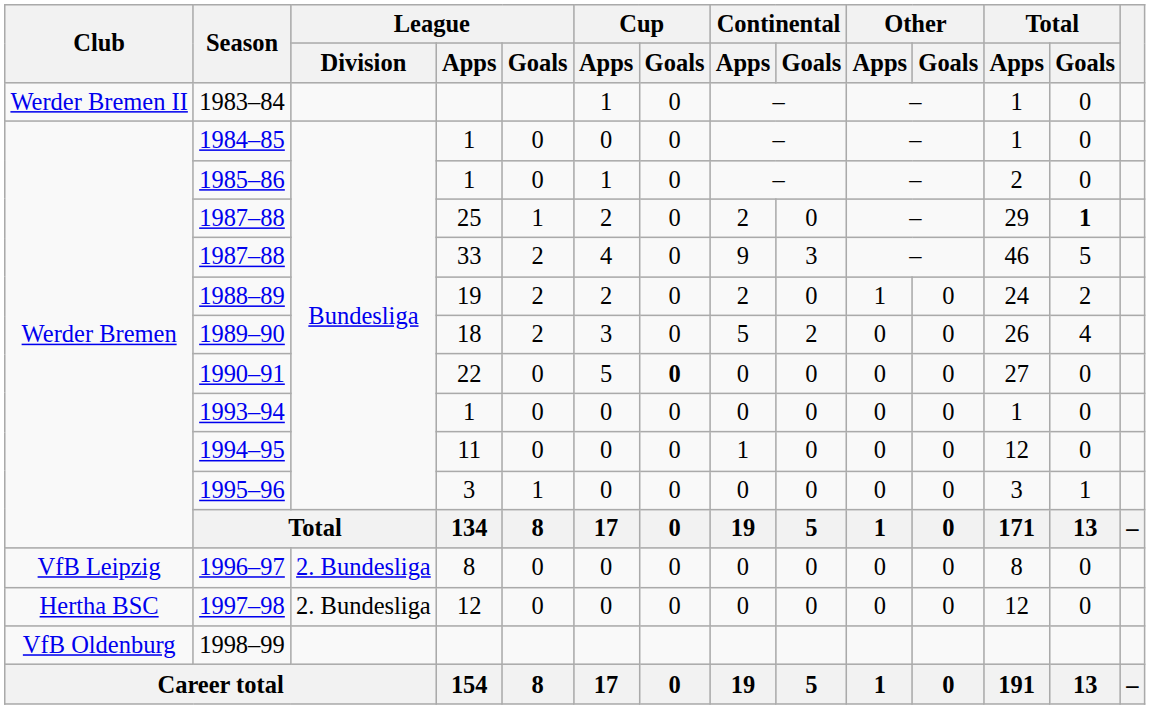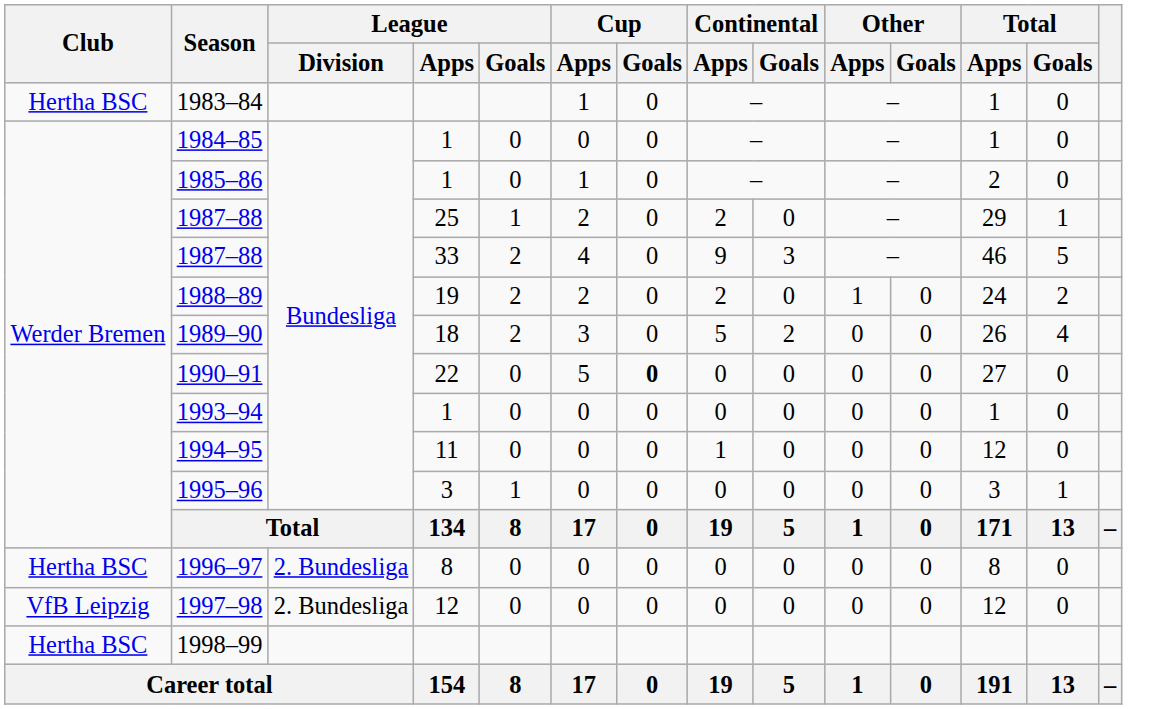 <table class="wikitable" style="text-align: center">
 <tr>
 <th rowspan="2">Club</th>
 <th rowspan="2">Season</th>
 <th colspan="3">League</th>
 <th colspan="2">Cup</th>
 <th colspan="2">Continental</th>
 <th colspan="2">Other</th>
 <th colspan="2">Total</th>
 <th rowspan="2"></th>
 </tr>
 <tr>
 <th>Division</th>
 <th>Apps</th>
 <th>Goals</th>
 <th>Apps</th>
 <th>Goals</th>
 <th>Apps</th>
 <th>Goals</th>
 <th>Apps</th>
 <th>Goals</th>
 <th>Apps</th>
 <th>Goals</th>
 </tr>
 <tr>
-<td><a href='#'>Werder Bremen II</a></td>
+<td><a href='#'>Hertha BSC</a></td>
 <td>1983–84</td>
 <td></td>
 <td></td>
 <td></td>
 <td>1</td>
 <td>0</td>
 <td colspan="2">–</td>
 <td colspan="2">–</td>
 <td>1</td>
 <td>0</td>
 <td></td>
 </tr>
 <tr>
 <td rowspan="11"><a href='#'>Werder Bremen</a></td>
 <td><a href='#'>1984–85</a></td>
 <td rowspan="10"><a href='#'>Bundesliga</a></td>
 <td>1</td>
 <td>0</td>
 <td>0</td>
 <td>0</td>
 <td colspan="2">–</td>
 <td colspan="2">–</td>
 <td>1</td>
 <td>0</td>
 <td></td>
 </tr>
 <tr>
 <td><a href='#'>1985–86</a></td>
 <td>1</td>
 <td>0</td>
 <td>1</td>
 <td>0</td>
 <td colspan="2">–</td>
 <td colspan="2">–</td>
 <td>2</td>
 <td>0</td>
 <td></td>
 </tr>
 <tr>
 <td><a href='#'>1987–88</a></td>
 <td>25</td>
 <td>1</td>
 <td>2</td>
 <td>0</td>
 <td>2</td>
 <td>0</td>
 <td colspan="2">–</td>
 <td>29</td>
-<td><strong>1</strong></td>
+<td>1</td>
 <td></td>
 </tr>
 <tr>
 <td><a href='#'>1987–88</a></td>
 <td>33</td>
 <td>2</td>
 <td>4</td>
 <td>0</td>
 <td>9</td>
 <td>3</td>
 <td colspan="2">–</td>
 <td>46</td>
 <td>5</td>
 <td></td>
 </tr>
 <tr>
 <td><a href='#'>1988–89</a></td>
 <td>19</td>
 <td>2</td>
 <td>2</td>
 <td>0</td>
 <td>2</td>
 <td>0</td>
 <td>1</td>
 <td>0</td>
 <td>24</td>
 <td>2</td>
 <td></td>
 </tr>
 <tr>
 <td><a href='#'>1989–90</a></td>
 <td>18</td>
 <td>2</td>
 <td>3</td>
 <td>0</td>
 <td>5</td>
 <td>2</td>
 <td>0</td>
 <td>0</td>
 <td>26</td>
 <td>4</td>
 <td></td>
 </tr>
 <tr>
 <td><a href='#'>1990–91</a></td>
 <td>22</td>
 <td>0</td>
 <td>5</td>
 <td><strong>0</strong></td>
 <td>0</td>
 <td>0</td>
 <td>0</td>
 <td>0</td>
 <td>27</td>
 <td>0</td>
 <td></td>
 </tr>
 <tr>
 <td><a href='#'>1993–94</a></td>
 <td>1</td>
 <td>0</td>
 <td>0</td>
 <td>0</td>
 <td>0</td>
 <td>0</td>
 <td>0</td>
 <td>0</td>
 <td>1</td>
 <td>0</td>
 <td></td>
 </tr>
 <tr>
 <td><a href='#'>1994–95</a></td>
 <td>11</td>
 <td>0</td>
 <td>0</td>
 <td>0</td>
 <td>1</td>
 <td>0</td>
 <td>0</td>
 <td>0</td>
 <td>12</td>
 <td>0</td>
 <td></td>
 </tr>
 <tr>
 <td><a href='#'>1995–96</a></td>
 <td>3</td>
 <td>1</td>
 <td>0</td>
 <td>0</td>
 <td>0</td>
 <td>0</td>
 <td>0</td>
 <td>0</td>
 <td>3</td>
 <td>1</td>
 <td></td>
 </tr>
 <tr>
 <th colspan="2">Total</th>
 <th>134</th>
 <th>8</th>
 <th>17</th>
 <th>0</th>
 <th>19</th>
 <th>5</th>
 <th>1</th>
 <th>0</th>
 <th>171</th>
 <th>13</th>
 <th>–</th>
 </tr>
 <tr>
-<td><a href='#'>VfB Leipzig</a></td>
+<td><a href='#'>Hertha BSC</a></td>
 <td><a href='#'>1996–97</a></td>
 <td><a href='#'>2. Bundesliga</a></td>
 <td>8</td>
 <td 0>0</td>
 <td>0</td>
 <td>0</td>
 <td>0</td>
 <td>0</td>
 <td>0</td>
 <td>0</td>
 <td>8</td>
 <td>0</td>
 <td></td>
 </tr>
 <tr>
-<td><a href='#'>Hertha BSC</a></td>
+<td><a href='#'>VfB Leipzig</a></td>
 <td><a href='#'>1997–98</a></td>
 <td>2. Bundesliga</td>
 <td>12</td>
 <td>0</td>
 <td>0</td>
 <td>0</td>
 <td>0</td>
 <td>0</td>
 <td>0</td>
 <td>0</td>
 <td>12</td>
 <td>0</td>
 <td></td>
 </tr>
 <tr>
-<td><a href='#'>VfB Oldenburg</a></td>
+<td><a href='#'>Hertha BSC</a></td>
 <td>1998–99</td>
 <td></td>
 <td></td>
 <td></td>
 <td></td>
 <td></td>
 <td></td>
 <td></td>
 <td></td>
 <td></td>
 <td></td>
 <td></td>
 </tr>
 <tr>
 <th colspan="3">Career total</th>
 <th>154</th>
 <th>8</th>
 <th>17</th>
 <th>0</th>
 <th>19</th>
 <th>5</th>
 <th>1</th>
 <th>0</th>
 <th>191</th>
 <th>13</th>
 <th>–</th>
 </tr>
 </table>
